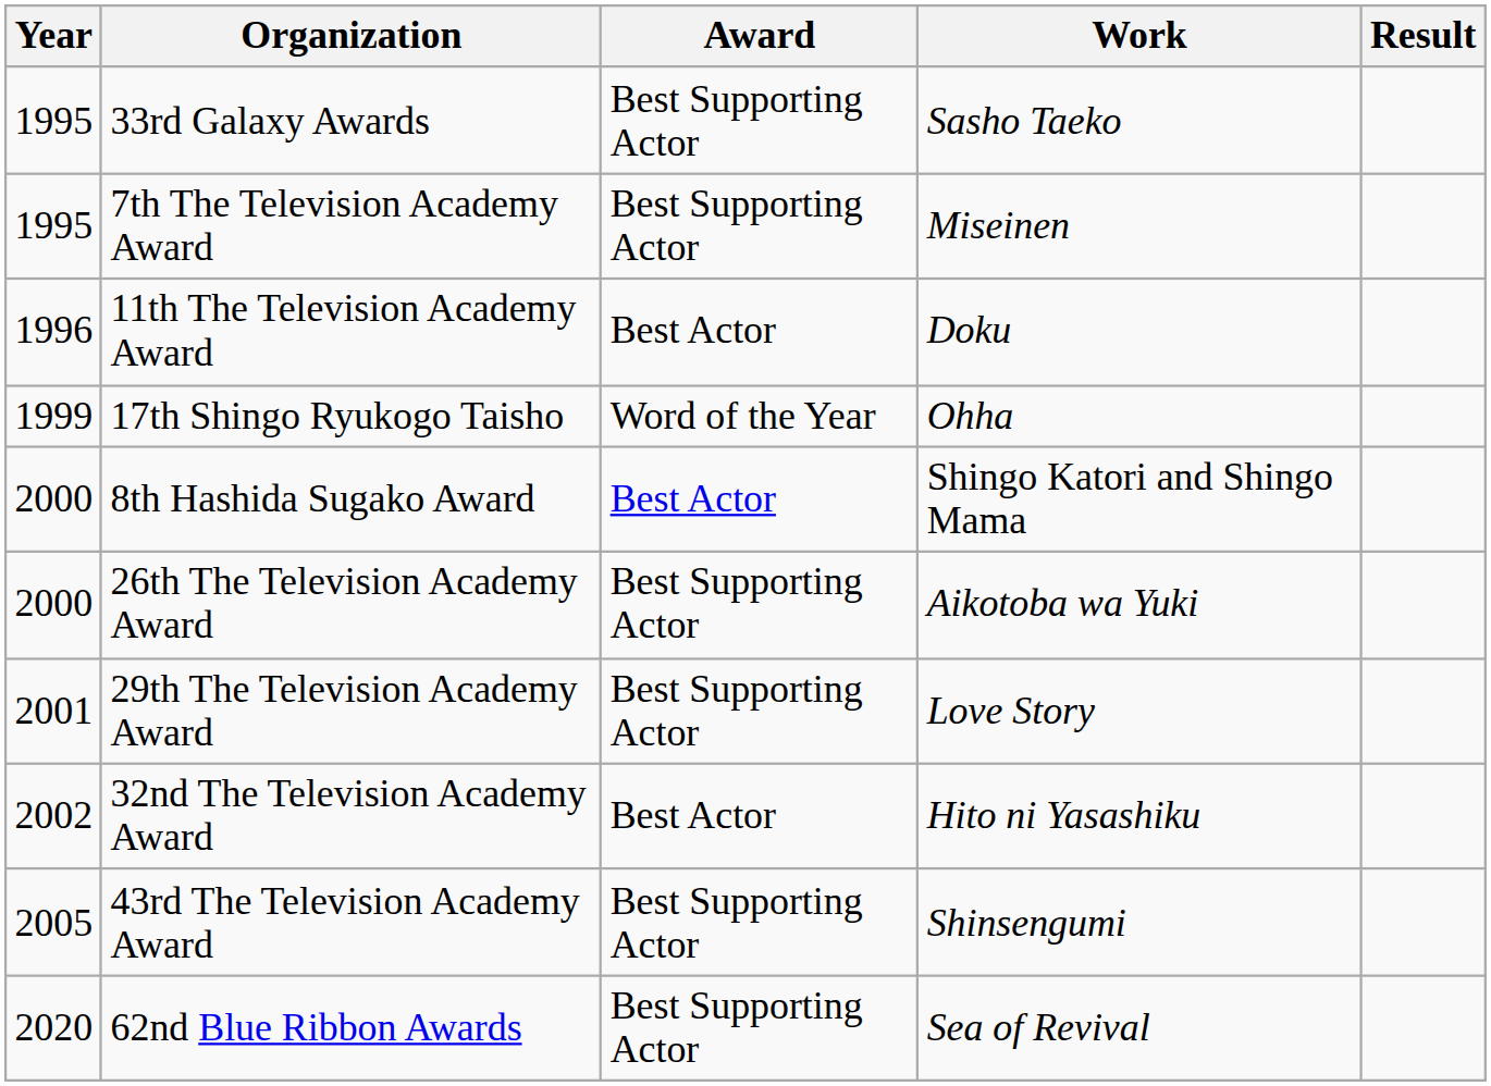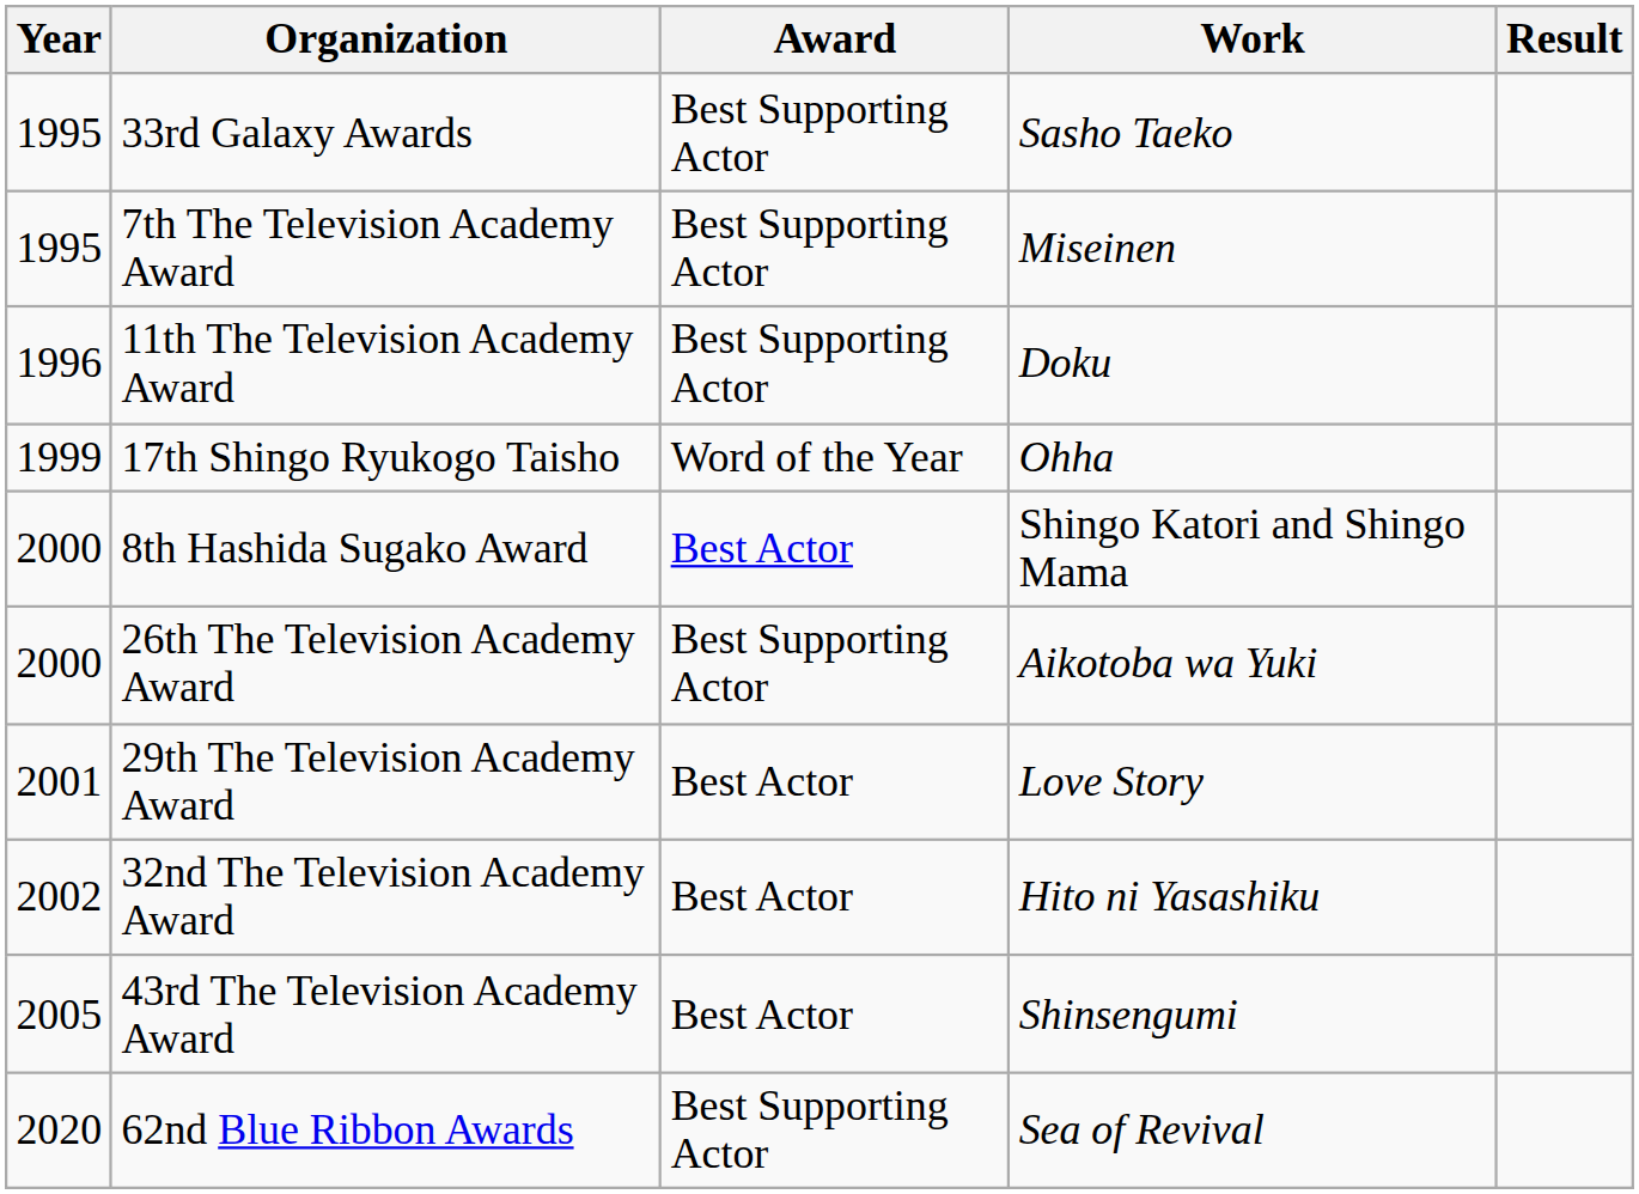 <table class="wikitable">
 <tr>
 <th>Year</th>
 <th>Organization</th>
 <th>Award</th>
 <th>Work</th>
 <th>Result</th>
 </tr>
 <tr>
 <td>1995</td>
 <td>33rd Galaxy Awards</td>
 <td>Best Supporting Actor</td>
 <td><em>Sasho Taeko</em></td>
 <td></td>
 </tr>
 <tr>
 <td>1995</td>
 <td>7th The Television Academy Award</td>
 <td>Best Supporting Actor</td>
 <td><em>Miseinen</em></td>
 <td></td>
 </tr>
 <tr>
 <td>1996</td>
 <td>11th The Television Academy Award</td>
-<td>Best Actor</td>
+<td>Best Supporting Actor</td>
 <td><em>Doku</em></td>
 <td></td>
 </tr>
 <tr>
 <td>1999</td>
 <td>17th Shingo Ryukogo Taisho</td>
 <td>Word of the Year</td>
 <td><em>Ohha</em></td>
 <td></td>
 </tr>
 <tr>
 <td>2000</td>
 <td>8th Hashida Sugako Award</td>
 <td><a href='#'>Best Actor</a></td>
 <td>Shingo Katori and Shingo Mama</td>
 <td></td>
 </tr>
 <tr>
 <td>2000</td>
 <td>26th The Television Academy Award</td>
 <td>Best Supporting Actor</td>
 <td><em>Aikotoba wa Yuki</em></td>
 <td></td>
 </tr>
 <tr>
 <td>2001</td>
 <td>29th The Television Academy Award</td>
-<td>Best Supporting Actor</td>
+<td>Best Actor</td>
 <td><em>Love Story</em></td>
 <td></td>
 </tr>
 <tr>
 <td>2002</td>
 <td>32nd The Television Academy Award</td>
 <td>Best Actor</td>
 <td><em>Hito ni Yasashiku</em></td>
 <td></td>
 </tr>
 <tr>
 <td>2005</td>
 <td>43rd The Television Academy Award</td>
-<td>Best Supporting Actor</td>
+<td>Best Actor</td>
 <td><em>Shinsengumi</em></td>
 <td></td>
 </tr>
 <tr>
 <td>2020</td>
 <td>62nd <a href='#'>Blue Ribbon Awards</a></td>
 <td>Best Supporting Actor</td>
 <td><em>Sea of Revival</em></td>
 <td></td>
 </tr>
 <tr>
 </tr>
 </table>
